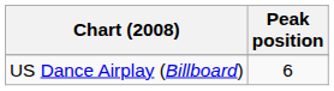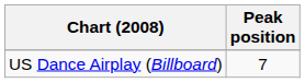 <table class="wikitable sortable">
 <tr>
 <th align="left">Chart (2008)</th>
 <th align="left">Peak<br>position</th>
 </tr>
 <tr>
 </tr>
 <tr>
 <td>US <a href='#'>Dance Airplay</a> (<em><a href='#'>Billboard</a></em>)</td>
-<td style="text-align:center;">6</td>
+<td style="text-align:center;">7</td>
 </tr>
 </table>
